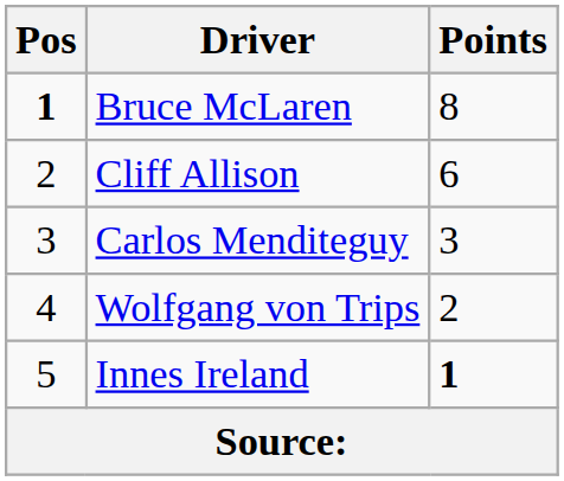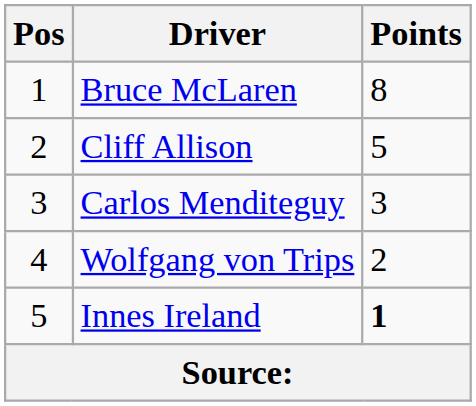 <table class="wikitable" style="font-size: 95%;">
 <tr>
 <th>Pos</th>
 <th>Driver</th>
 <th>Points</th>
 </tr>
 <tr>
-<td align=center><strong>1</strong></td>
+<td align=center>1</td>
 <td> <a href='#'>Bruce McLaren</a></td>
 <td align=left>8</td>
 </tr>
 <tr>
 <td align=center>2</td>
 <td> <a href='#'>Cliff Allison</a></td>
-<td align=left>6</td>
+<td align=left>5</td>
 </tr>
 <tr>
 <td align=center>3</td>
 <td> <a href='#'>Carlos Menditeguy</a></td>
 <td align=left>3</td>
 </tr>
 <tr>
 <td align=center>4</td>
 <td> <a href='#'>Wolfgang von Trips</a></td>
 <td align=left>2</td>
 </tr>
 <tr>
 <td align=center>5</td>
 <td> <a href='#'>Innes Ireland</a></td>
 <td align=left><strong>1</strong></td>
 </tr>
 <tr>
 <th colspan=3>Source:</th>
 </tr>
 </table>
